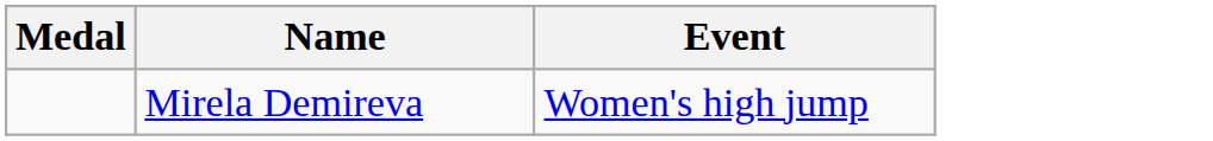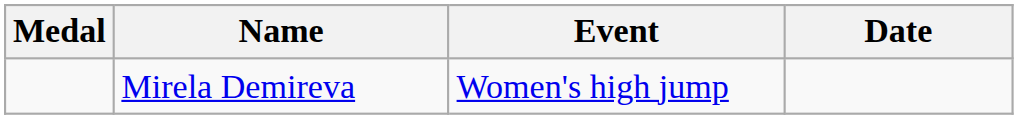 <table class="wikitable sortable" style="font-size:100%">
 <tr>
 <th>Medal</th>
 <th width=150>Name</th>
 <th width=150>Event</th>
+<th width=100>Date</th>
 </tr>
 <tr>
 <td></td>
 <td><a href='#'>Mirela Demireva</a></td>
 <td><a href='#'>Women's high jump</a></td>
+<td></td>
 </tr>
 </table>
